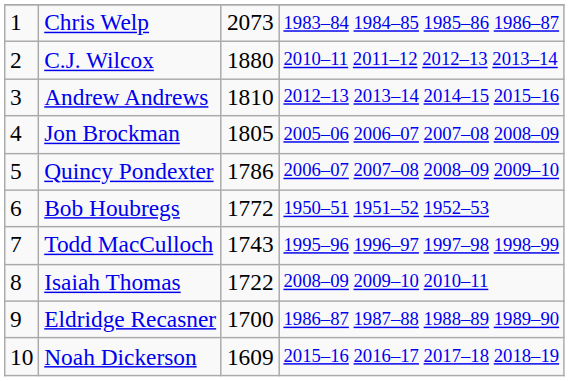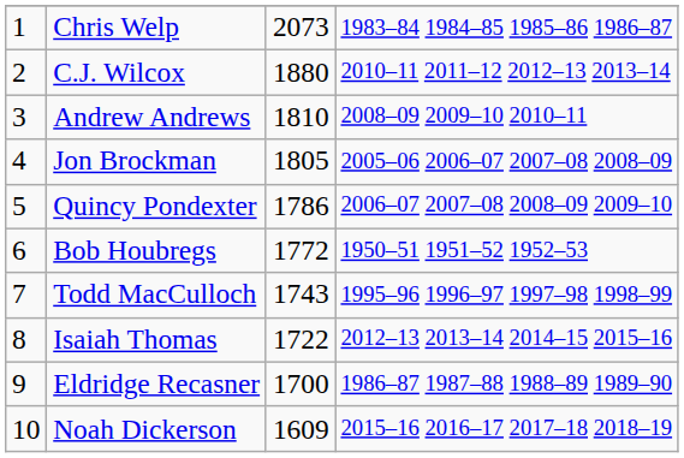 <table class="wikitable">
 <tr>
 </tr>
 <tr>
 <td>1</td>
 <td><a href='#'>Chris Welp</a></td>
 <td>2073</td>
 <td style="font-size:80%;"><a href='#'>1983–84</a> <a href='#'>1984–85</a> <a href='#'>1985–86</a> <a href='#'>1986–87</a></td>
 </tr>
 <tr>
 <td>2</td>
 <td><a href='#'>C.J. Wilcox</a></td>
 <td>1880</td>
 <td style="font-size:80%;"><a href='#'>2010–11</a> <a href='#'>2011–12</a> <a href='#'>2012–13</a> <a href='#'>2013–14</a></td>
 </tr>
 <tr>
 <td>3</td>
 <td><a href='#'>Andrew Andrews</a></td>
 <td>1810</td>
-<td style="font-size:80%;"><a href='#'>2012–13</a> <a href='#'>2013–14</a> <a href='#'>2014–15</a> <a href='#'>2015–16</a></td>
+<td style="font-size:80%;"><a href='#'>2008–09</a> <a href='#'>2009–10</a> <a href='#'>2010–11</a></td>
 </tr>
 <tr>
 <td>4</td>
 <td><a href='#'>Jon Brockman</a></td>
 <td>1805</td>
 <td style="font-size:80%;"><a href='#'>2005–06</a> <a href='#'>2006–07</a> <a href='#'>2007–08</a> <a href='#'>2008–09</a></td>
 </tr>
 <tr>
 <td>5</td>
 <td><a href='#'>Quincy Pondexter</a></td>
 <td>1786</td>
 <td style="font-size:80%;"><a href='#'>2006–07</a> <a href='#'>2007–08</a> <a href='#'>2008–09</a> <a href='#'>2009–10</a></td>
 </tr>
 <tr>
 <td>6</td>
 <td><a href='#'>Bob Houbregs</a></td>
 <td>1772</td>
 <td style="font-size:80%;"><a href='#'>1950–51</a> <a href='#'>1951–52</a> <a href='#'>1952–53</a></td>
 </tr>
 <tr>
 <td>7</td>
 <td><a href='#'>Todd MacCulloch</a></td>
 <td>1743</td>
 <td style="font-size:80%;"><a href='#'>1995–96</a> <a href='#'>1996–97</a> <a href='#'>1997–98</a> <a href='#'>1998–99</a></td>
 </tr>
 <tr>
 <td>8</td>
 <td><a href='#'>Isaiah Thomas</a></td>
 <td>1722</td>
-<td style="font-size:80%;"><a href='#'>2008–09</a> <a href='#'>2009–10</a> <a href='#'>2010–11</a></td>
+<td style="font-size:80%;"><a href='#'>2012–13</a> <a href='#'>2013–14</a> <a href='#'>2014–15</a> <a href='#'>2015–16</a></td>
 </tr>
 <tr>
 <td>9</td>
 <td><a href='#'>Eldridge Recasner</a></td>
 <td>1700</td>
 <td style="font-size:80%;"><a href='#'>1986–87</a> <a href='#'>1987–88</a> <a href='#'>1988–89</a> <a href='#'>1989–90</a></td>
 </tr>
 <tr>
 <td>10</td>
 <td><a href='#'>Noah Dickerson</a></td>
 <td>1609</td>
 <td style="font-size:80%;"><a href='#'>2015–16</a> <a href='#'>2016–17</a> <a href='#'>2017–18</a> <a href='#'>2018–19</a></td>
 </tr>
 </table>
